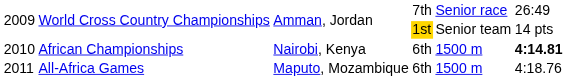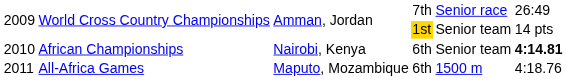 <table>
 <tr>
 <td rowspan=2>2009</td>
 <td rowspan=2><a href='#'>World Cross Country Championships</a></td>
 <td rowspan=2><a href='#'>Amman</a>, Jordan</td>
 <td>7th</td>
 <td><a href='#'>Senior race</a></td>
 <td>26:49</td>
 </tr>
 <tr>
 <td bgcolor=gold>1st</td>
 <td>Senior team</td>
 <td>14 pts</td>
 </tr>
 <tr>
 <td>2010</td>
 <td><a href='#'>African Championships</a></td>
 <td><a href='#'>Nairobi</a>, Kenya</td>
 <td>6th</td>
-<td><a href='#'>1500 m</a></td>
+<td>Senior team</td>
 <td><strong>4:14.81</strong></td>
 </tr>
 <tr>
 <td>2011</td>
 <td><a href='#'>All-Africa Games</a></td>
 <td><a href='#'>Maputo</a>, Mozambique</td>
 <td>6th</td>
 <td><a href='#'>1500 m</a></td>
 <td>4:18.76</td>
 </tr>
 <tr>
 </tr>
 </table>
